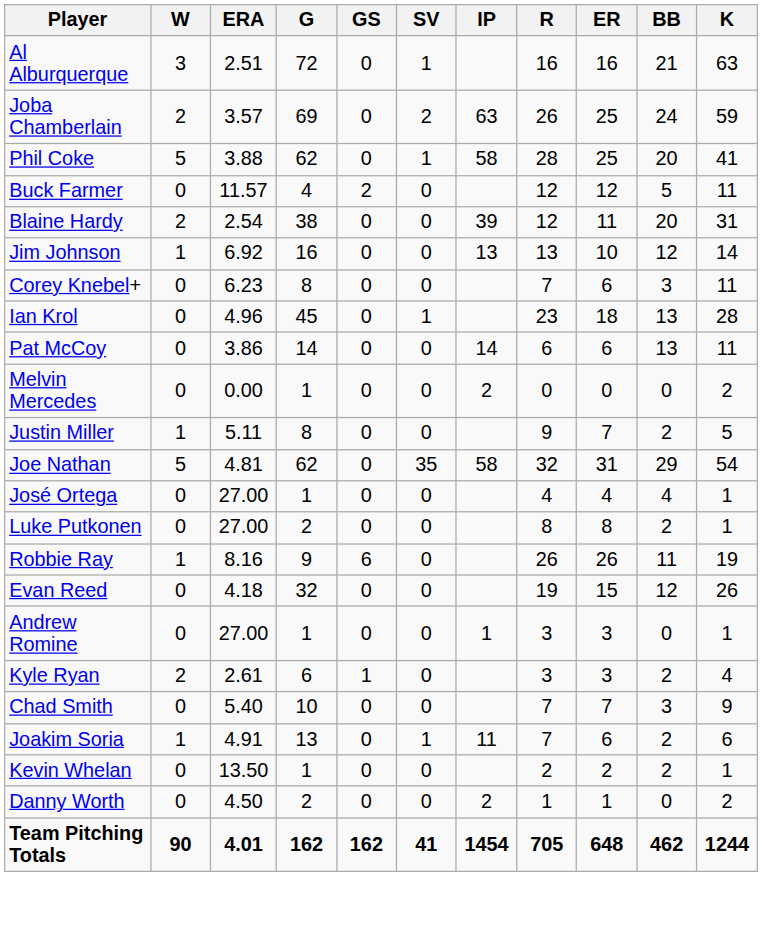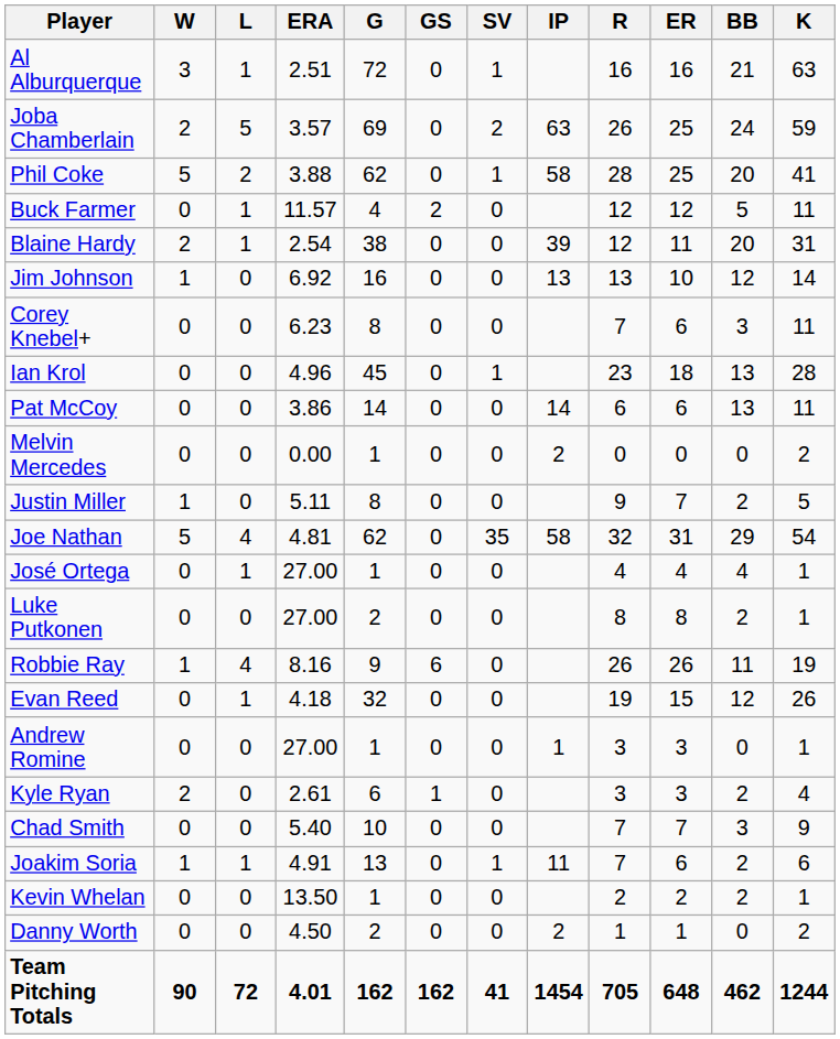 <table class="wikitable sortable" style="text-align:center">
 <tr>
 <th bgcolor="#DDDDFF" width="17%">Player</th>
 <th bgcolor="#DDDDFF" width="7%">W</th>
+<th bgcolor="#DDDDFF" width="7%">L</th>
 <th bgcolor="#DDDDFF" width="7%">ERA</th>
 <th bgcolor="#DDDDFF" width="7%">G</th>
 <th bgcolor="#DDDDFF" width="7%">GS</th>
 <th bgcolor="#DDDDFF" width="7%">SV</th>
 <th bgcolor="#DDDDFF" width="7%">IP</th>
 <th bgcolor="#DDDDFF" width="7%">R</th>
 <th bgcolor="#DDDDFF" width="7%">ER</th>
 <th bgcolor="#DDDDFF" width="7%">BB</th>
 <th bgcolor="#DDDDFF" width="7%">K</th>
 </tr>
 <tr>
 <td align=left><a href='#'>Al Alburquerque</a></td>
 <td>3</td>
+<td>1</td>
 <td>2.51</td>
 <td>72</td>
 <td>0</td>
 <td>1</td>
 <td></td>
 <td>16</td>
 <td>16</td>
 <td>21</td>
 <td>63</td>
 </tr>
 <tr>
 <td align=left><a href='#'>Joba Chamberlain</a></td>
 <td>2</td>
+<td>5</td>
 <td>3.57</td>
 <td>69</td>
 <td>0</td>
 <td>2</td>
 <td>63</td>
 <td>26</td>
 <td>25</td>
 <td>24</td>
 <td>59</td>
 </tr>
 <tr>
 <td align=left><a href='#'>Phil Coke</a></td>
 <td>5</td>
+<td>2</td>
 <td>3.88</td>
 <td>62</td>
 <td>0</td>
 <td>1</td>
 <td>58</td>
 <td>28</td>
 <td>25</td>
 <td>20</td>
 <td>41</td>
 </tr>
 <tr>
 <td align=left><a href='#'>Buck Farmer</a></td>
 <td>0</td>
+<td>1</td>
 <td>11.57</td>
 <td>4</td>
 <td>2</td>
 <td>0</td>
 <td></td>
 <td>12</td>
 <td>12</td>
 <td>5</td>
 <td>11</td>
 </tr>
 <tr>
 <td align=left><a href='#'>Blaine Hardy</a></td>
 <td>2</td>
+<td>1</td>
 <td>2.54</td>
 <td>38</td>
 <td>0</td>
 <td>0</td>
 <td>39</td>
 <td>12</td>
 <td>11</td>
 <td>20</td>
 <td>31</td>
 </tr>
 <tr>
 <td align=left><a href='#'>Jim Johnson</a></td>
 <td>1</td>
+<td>0</td>
 <td>6.92</td>
 <td>16</td>
 <td>0</td>
 <td>0</td>
 <td>13</td>
 <td>13</td>
 <td>10</td>
 <td>12</td>
 <td>14</td>
 </tr>
 <tr>
 <td align=left><a href='#'>Corey Knebel</a>+</td>
+<td>0</td>
 <td>0</td>
 <td>6.23</td>
 <td>8</td>
 <td>0</td>
 <td>0</td>
 <td></td>
 <td>7</td>
 <td>6</td>
 <td>3</td>
 <td>11</td>
 </tr>
 <tr>
 <td align=left><a href='#'>Ian Krol</a></td>
 <td>0</td>
+<td>0</td>
 <td>4.96</td>
 <td>45</td>
 <td>0</td>
 <td>1</td>
 <td></td>
 <td>23</td>
 <td>18</td>
 <td>13</td>
 <td>28</td>
 </tr>
 <tr>
 <td align=left><a href='#'>Pat McCoy</a></td>
+<td>0</td>
 <td>0</td>
 <td>3.86</td>
 <td>14</td>
 <td>0</td>
 <td>0</td>
 <td>14</td>
 <td>6</td>
 <td>6</td>
 <td>13</td>
 <td>11</td>
 </tr>
 <tr>
 <td align=left><a href='#'>Melvin Mercedes</a></td>
 <td>0</td>
+<td>0</td>
 <td>0.00</td>
 <td>1</td>
 <td>0</td>
 <td>0</td>
 <td>2</td>
 <td>0</td>
 <td>0</td>
 <td>0</td>
 <td>2</td>
 </tr>
 <tr>
 <td align=left><a href='#'>Justin Miller</a></td>
 <td>1</td>
+<td>0</td>
 <td>5.11</td>
 <td>8</td>
 <td>0</td>
 <td>0</td>
 <td></td>
 <td>9</td>
 <td>7</td>
 <td>2</td>
 <td>5</td>
 </tr>
 <tr>
 <td align=left><a href='#'>Joe Nathan</a></td>
 <td>5</td>
+<td>4</td>
 <td>4.81</td>
 <td>62</td>
 <td>0</td>
 <td>35</td>
 <td>58</td>
 <td>32</td>
 <td>31</td>
 <td>29</td>
 <td>54</td>
 </tr>
 <tr>
 <td align=left><a href='#'>José Ortega</a></td>
 <td>0</td>
+<td>1</td>
 <td>27.00</td>
 <td>1</td>
 <td>0</td>
 <td>0</td>
 <td></td>
 <td>4</td>
 <td>4</td>
 <td>4</td>
 <td>1</td>
 </tr>
 <tr>
 <td align=left><a href='#'>Luke Putkonen</a></td>
+<td>0</td>
 <td>0</td>
 <td>27.00</td>
 <td>2</td>
 <td>0</td>
 <td>0</td>
 <td></td>
 <td>8</td>
 <td>8</td>
 <td>2</td>
 <td>1</td>
 </tr>
 <tr>
 <td align=left><a href='#'>Robbie Ray</a></td>
 <td>1</td>
+<td>4</td>
 <td>8.16</td>
 <td>9</td>
 <td>6</td>
 <td>0</td>
 <td></td>
 <td>26</td>
 <td>26</td>
 <td>11</td>
 <td>19</td>
 </tr>
 <tr>
 <td align=left><a href='#'>Evan Reed</a></td>
 <td>0</td>
+<td>1</td>
 <td>4.18</td>
 <td>32</td>
 <td>0</td>
 <td>0</td>
 <td></td>
 <td>19</td>
 <td>15</td>
 <td>12</td>
 <td>26</td>
 </tr>
 <tr>
 <td align=left><a href='#'>Andrew Romine</a></td>
+<td>0</td>
 <td>0</td>
 <td>27.00</td>
 <td>1</td>
 <td>0</td>
 <td>0</td>
 <td>1</td>
 <td>3</td>
 <td>3</td>
 <td>0</td>
 <td>1</td>
 </tr>
 <tr>
 <td align=left><a href='#'>Kyle Ryan</a></td>
 <td>2</td>
+<td>0</td>
 <td>2.61</td>
 <td>6</td>
 <td>1</td>
 <td>0</td>
 <td></td>
 <td>3</td>
 <td>3</td>
 <td>2</td>
 <td>4</td>
 </tr>
 <tr>
 <td align=left><a href='#'>Chad Smith</a></td>
+<td>0</td>
 <td>0</td>
 <td>5.40</td>
 <td>10</td>
 <td>0</td>
 <td>0</td>
 <td></td>
 <td>7</td>
 <td>7</td>
 <td>3</td>
 <td>9</td>
 </tr>
 <tr>
 <td align=left><a href='#'>Joakim Soria</a></td>
 <td>1</td>
+<td>1</td>
 <td>4.91</td>
 <td>13</td>
 <td>0</td>
 <td>1</td>
 <td>11</td>
 <td>7</td>
 <td>6</td>
 <td>2</td>
 <td>6</td>
 </tr>
 <tr>
 <td align=left><a href='#'>Kevin Whelan</a></td>
+<td>0</td>
 <td>0</td>
 <td>13.50</td>
 <td>1</td>
 <td>0</td>
 <td>0</td>
 <td></td>
 <td>2</td>
 <td>2</td>
 <td>2</td>
 <td>1</td>
 </tr>
 <tr>
 <td align=left><a href='#'>Danny Worth</a></td>
 <td>0</td>
+<td>0</td>
 <td>4.50</td>
 <td>2</td>
 <td>0</td>
 <td>0</td>
 <td>2</td>
 <td>1</td>
 <td>1</td>
 <td>0</td>
 <td>2</td>
 </tr>
 <tr>
 <td align=left><strong>Team Pitching Totals</strong></td>
 <td><strong>90</strong></td>
+<td><strong>72</strong></td>
 <td><strong>4.01</strong></td>
 <td><strong>162</strong></td>
 <td><strong>162</strong></td>
 <td><strong>41</strong></td>
 <td><strong>1454</strong></td>
 <td><strong>705</strong></td>
 <td><strong>648</strong></td>
 <td><strong>462</strong></td>
 <td><strong>1244</strong></td>
 </tr>
 </table>
